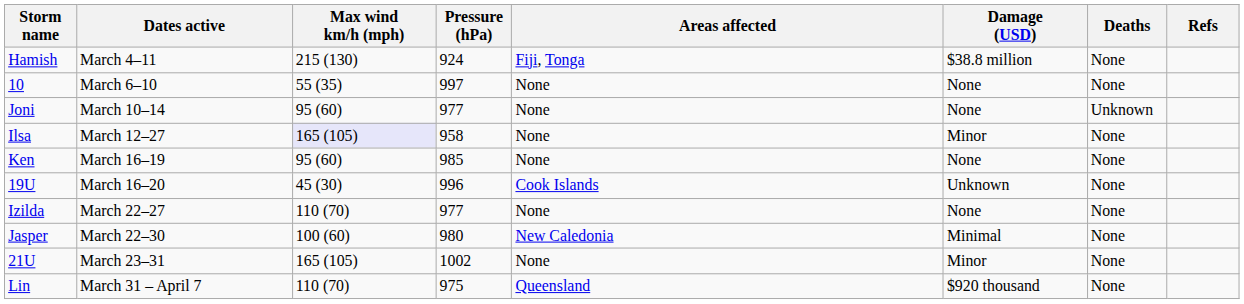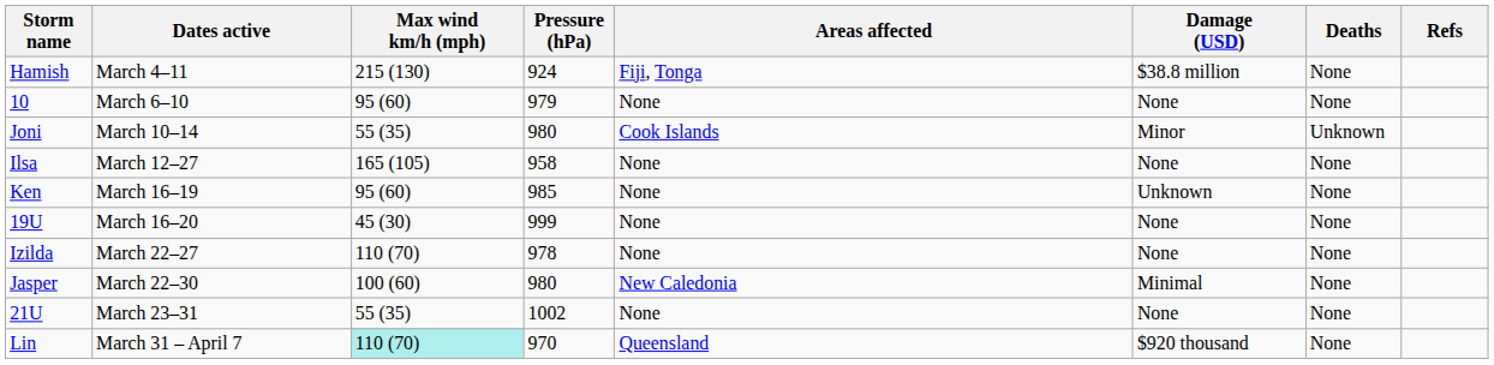 <table class="wikitable sortable">
 <tr>
 <th width="5%">Storm name</th>
 <th width="15%">Dates active</th>
 <th width="10%">Max wind<br>km/h (mph)</th>
 <th width="5%">Pressure<br>(hPa)</th>
 <th width="30%">Areas affected</th>
 <th width="10%">Damage<br>(<a href='#'>USD</a>)</th>
 <th width="5%">Deaths</th>
 <th width="5%">Refs</th>
 </tr>
 <tr>
 <td><a href='#'>Hamish</a></td>
 <td>March 4–11</td>
 <td>215 (130)</td>
 <td>924</td>
 <td><a href='#'>Fiji</a>, <a href='#'>Tonga</a></td>
 <td>$38.8 million</td>
 <td>None</td>
 <td></td>
 </tr>
 <tr>
 <td><a href='#'>10</a></td>
 <td>March 6–10</td>
-<td>55 (35)</td>
-<td>997</td>
+<td>95 (60)</td>
+<td>979</td>
 <td>None</td>
 <td>None</td>
 <td>None</td>
 <td></td>
 </tr>
 <tr>
 <td><a href='#'>Joni</a></td>
 <td>March 10–14</td>
-<td>95 (60)</td>
-<td>977</td>
-<td>None</td>
-<td>None</td>
+<td>55 (35)</td>
+<td>980</td>
+<td><a href='#'>Cook Islands</a></td>
+<td>Minor</td>
 <td>Unknown</td>
 <td></td>
 </tr>
 <tr>
 <td><a href='#'>Ilsa</a></td>
 <td>March 12–27</td>
-<td style="background: lavender;">165 (105)</td>
+<td>165 (105)</td>
 <td>958</td>
 <td>None</td>
-<td>Minor</td>
+<td>None</td>
 <td>None</td>
 <td></td>
 </tr>
 <tr>
 <td><a href='#'>Ken</a></td>
 <td>March 16–19</td>
 <td>95 (60)</td>
 <td>985</td>
 <td>None</td>
-<td>None</td>
+<td>Unknown</td>
 <td>None</td>
 <td></td>
 </tr>
 <tr>
 <td><a href='#'>19U</a></td>
 <td>March 16–20</td>
 <td>45 (30)</td>
-<td>996</td>
-<td><a href='#'>Cook Islands</a></td>
-<td>Unknown</td>
+<td>999</td>
+<td>None</td>
+<td>None</td>
 <td>None</td>
 <td></td>
 </tr>
 <tr>
 <td><a href='#'>Izilda</a></td>
 <td>March 22–27</td>
 <td>110 (70)</td>
-<td>977</td>
+<td>978</td>
 <td>None</td>
 <td>None</td>
 <td>None</td>
 <td></td>
 </tr>
 <tr>
 <td><a href='#'>Jasper</a></td>
 <td>March 22–30</td>
 <td>100 (60)</td>
 <td>980</td>
 <td><a href='#'>New Caledonia</a></td>
 <td>Minimal</td>
 <td>None</td>
 <td></td>
 </tr>
 <tr>
 <td><a href='#'>21U</a></td>
 <td>March 23–31</td>
-<td>165 (105)</td>
+<td>55 (35)</td>
 <td>1002</td>
 <td>None</td>
-<td>Minor</td>
+<td>None</td>
 <td>None</td>
 <td></td>
 </tr>
 <tr>
 <td><a href='#'>Lin</a></td>
 <td>March 31 – April 7</td>
-<td>110 (70)</td>
-<td>975</td>
+<td style="background: paleturquoise;">110 (70)</td>
+<td>970</td>
 <td><a href='#'>Queensland</a></td>
 <td>$920 thousand</td>
 <td>None</td>
 <td></td>
 </tr>
 </table>
